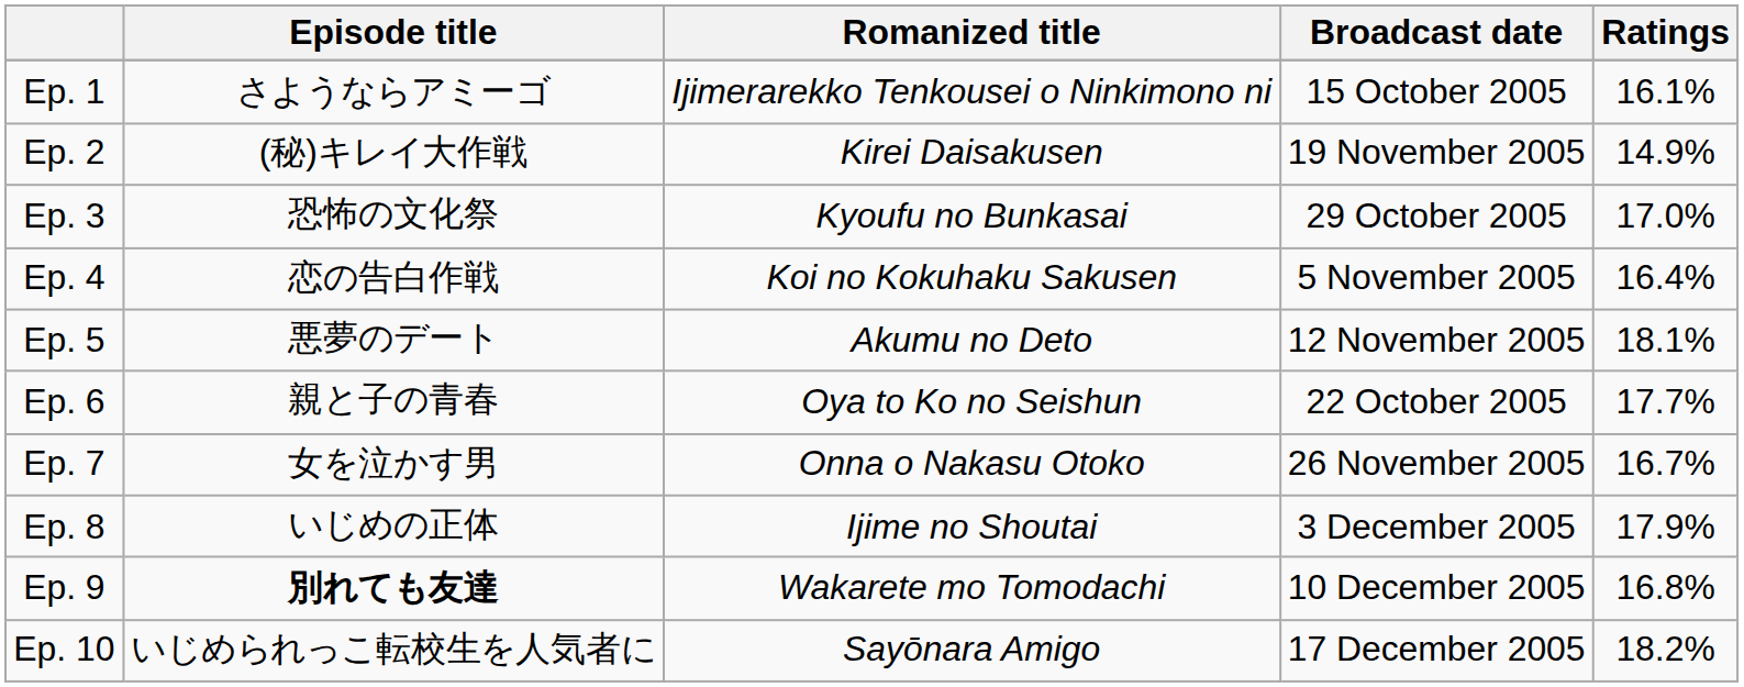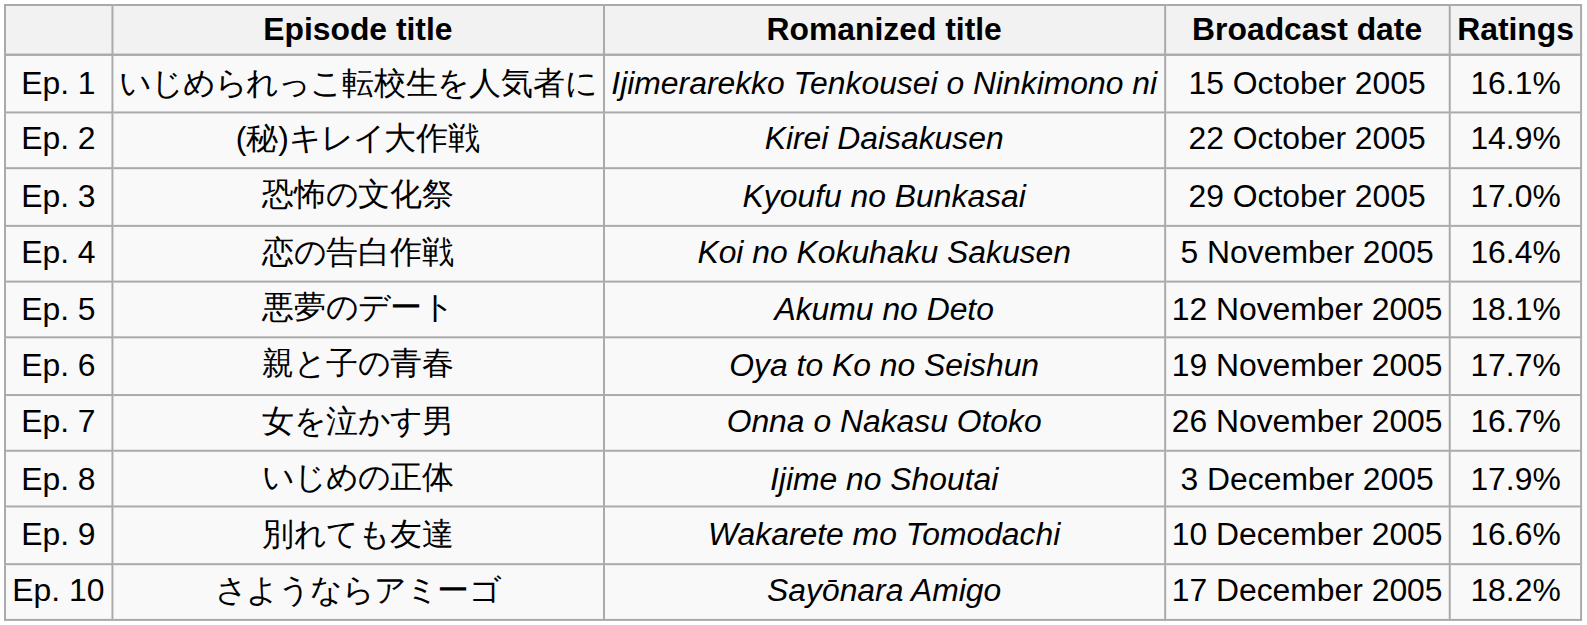 <table class="wikitable" style="text-align:center">
 <tr>
 <th></th>
 <th>Episode title</th>
 <th>Romanized title</th>
 <th>Broadcast date</th>
 <th>Ratings</th>
 </tr>
 <tr>
 </tr>
 <tr>
 <td>Ep. 1</td>
-<td>さようならアミーゴ</td>
+<td>いじめられっこ転校生を人気者に</td>
 <td><em>Ijimerarekko Tenkousei o Ninkimono ni</em></td>
 <td>15 October 2005</td>
 <td>16.1%</td>
 </tr>
 <tr>
 <td>Ep. 2</td>
 <td>(秘)キレイ大作戦</td>
 <td><em>Kirei Daisakusen</em></td>
-<td>19 November 2005</td>
+<td>22 October 2005</td>
 <td>14.9%</td>
 </tr>
 <tr>
 <td>Ep. 3</td>
 <td>恐怖の文化祭</td>
 <td><em>Kyoufu no Bunkasai</em></td>
 <td>29 October 2005</td>
 <td>17.0%</td>
 </tr>
 <tr>
 <td>Ep. 4</td>
 <td>恋の告白作戦</td>
 <td><em>Koi no Kokuhaku Sakusen</em></td>
 <td>5 November 2005</td>
 <td>16.4%</td>
 </tr>
 <tr>
 <td>Ep. 5</td>
 <td>悪夢のデート</td>
 <td><em>Akumu no Deto</em></td>
 <td>12 November 2005</td>
 <td>18.1%</td>
 </tr>
 <tr>
 <td>Ep. 6</td>
 <td>親と子の青春</td>
 <td><em>Oya to Ko no Seishun</em></td>
-<td>22 October 2005</td>
+<td>19 November 2005</td>
 <td>17.7%</td>
 </tr>
 <tr>
 <td>Ep. 7</td>
 <td>女を泣かす男</td>
 <td><em>Onna o Nakasu Otoko</em></td>
 <td>26 November 2005</td>
 <td>16.7%</td>
 </tr>
 <tr>
 <td>Ep. 8</td>
 <td>いじめの正体</td>
 <td><em>Ijime no Shoutai</em></td>
 <td>3 December 2005</td>
 <td>17.9%</td>
 </tr>
 <tr>
 <td>Ep. 9</td>
-<td><strong>別れても友達</strong></td>
+<td>別れても友達</td>
 <td><em>Wakarete mo Tomodachi</em></td>
 <td>10 December 2005</td>
-<td>16.8%</td>
+<td>16.6%</td>
 </tr>
 <tr>
 <td>Ep. 10</td>
-<td>いじめられっこ転校生を人気者に</td>
+<td>さようならアミーゴ</td>
 <td><em>Sayōnara Amigo</em></td>
 <td>17 December 2005</td>
 <td>18.2%</td>
 </tr>
 </table>
